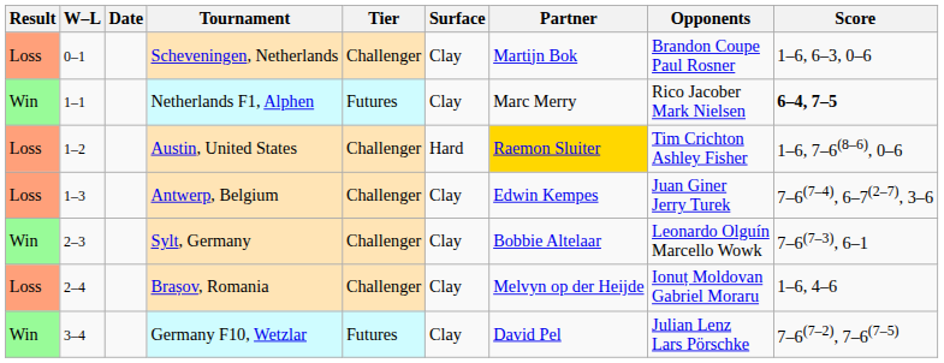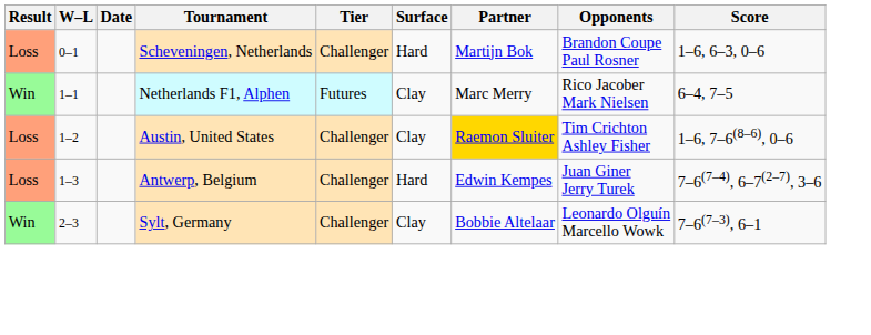 <table class="sortable wikitable">
 <tr>
 <th>Result</th>
 <th class="unsortable">W–L</th>
 <th>Date</th>
 <th>Tournament</th>
 <th>Tier</th>
 <th>Surface</th>
 <th>Partner</th>
 <th>Opponents</th>
 <th class="unsortable">Score</th>
 </tr>
 <tr>
 <td style="background:#ffa07a;">Loss</td>
 <td><small>0–1</small></td>
 <td></td>
 <td style="background:moccasin;"><a href='#'>Scheveningen</a>, Netherlands</td>
 <td style="background:moccasin;">Challenger</td>
-<td>Clay</td>
+<td>Hard</td>
 <td> <a href='#'>Martijn Bok</a></td>
 <td> <a href='#'>Brandon Coupe</a> <br>  <a href='#'>Paul Rosner</a></td>
 <td>1–6, 6–3, 0–6</td>
 </tr>
 <tr>
 <td style="background:#98fb98;">Win</td>
 <td><small>1–1</small></td>
 <td></td>
 <td style="background:#cffcff;">Netherlands F1, <a href='#'>Alphen</a></td>
 <td style="background:#cffcff;">Futures</td>
 <td>Clay</td>
 <td> Marc Merry</td>
 <td> Rico Jacober <br>  <a href='#'>Mark Nielsen</a></td>
-<td><strong>6–4, 7–5</strong></td>
+<td>6–4, 7–5</td>
 </tr>
 <tr>
 <td style="background:#ffa07a;">Loss</td>
 <td><small>1–2</small></td>
 <td></td>
 <td style="background:moccasin;"><a href='#'>Austin</a>, United States</td>
 <td style="background:moccasin;">Challenger</td>
-<td>Hard</td>
+<td>Clay</td>
 <td style="background: gold;"> <a href='#'>Raemon Sluiter</a></td>
 <td> <a href='#'>Tim Crichton</a> <br>  <a href='#'>Ashley Fisher</a></td>
 <td>1–6, 7–6<sup>(8–6)</sup>, 0–6</td>
 </tr>
 <tr>
 <td style="background:#ffa07a;">Loss</td>
 <td><small>1–3</small></td>
 <td></td>
 <td style="background:moccasin;"><a href='#'>Antwerp</a>, Belgium</td>
 <td style="background:moccasin;">Challenger</td>
-<td>Clay</td>
+<td>Hard</td>
 <td> <a href='#'>Edwin Kempes</a></td>
 <td> <a href='#'>Juan Giner</a> <br>  <a href='#'>Jerry Turek</a></td>
 <td>7–6<sup>(7–4)</sup>, 6–7<sup>(2–7)</sup>, 3–6</td>
 </tr>
 <tr>
 <td style="background:#98fb98;">Win</td>
 <td><small>2–3</small></td>
 <td></td>
 <td style="background:moccasin;"><a href='#'>Sylt</a>, Germany</td>
 <td style="background:moccasin;">Challenger</td>
 <td>Clay</td>
 <td> <a href='#'>Bobbie Altelaar</a></td>
 <td> <a href='#'>Leonardo Olguín</a> <br>  Marcello Wowk</td>
 <td>7–6<sup>(7–3)</sup>, 6–1</td>
 </tr>
-<tr>
-<td style="background:#ffa07a;">Loss</td>
-<td><small>2–4</small></td>
-<td></td>
-<td style="background:moccasin;"><a href='#'>Brașov</a>, Romania</td>
-<td style="background:moccasin;">Challenger</td>
-<td>Clay</td>
-<td> <a href='#'>Melvyn op der Heijde</a></td>
-<td> <a href='#'>Ionuț Moldovan</a> <br>  <a href='#'>Gabriel Moraru</a></td>
-<td>1–6, 4–6</td>
-</tr>
-<tr>
-<td style="background:#98fb98;">Win</td>
-<td><small>3–4</small></td>
-<td></td>
-<td style="background:#cffcff;">Germany F10, <a href='#'>Wetzlar</a></td>
-<td style="background:#cffcff;">Futures</td>
-<td>Clay</td>
-<td> <a href='#'>David Pel</a></td>
-<td> <a href='#'>Julian Lenz</a> <br>  <a href='#'>Lars Pörschke</a></td>
-<td>7–6<sup>(7–2)</sup>, 7–6<sup>(7–5)</sup></td>
-</tr>
 </table>
